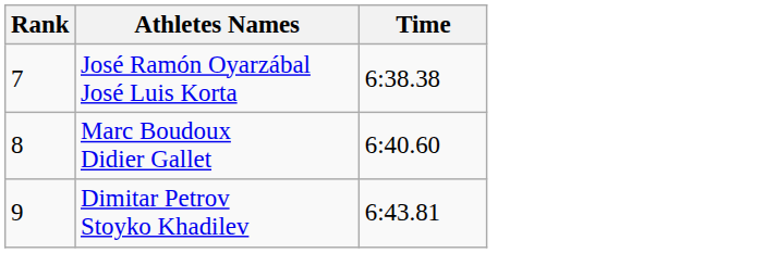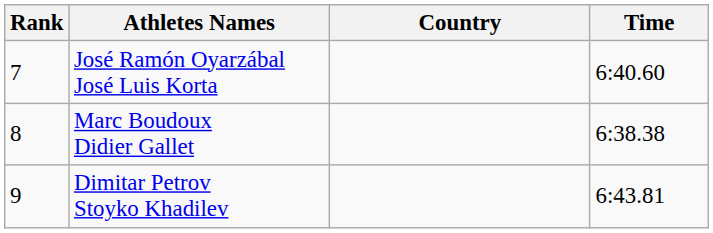 <table class="wikitable">
 <tr>
 <th width=25>Rank</th>
 <th width=175>Athletes Names</th>
+<th width=175>Country</th>
 <th width=75>Time</th>
 </tr>
 <tr>
 <td>7</td>
 <td><a href='#'>José Ramón Oyarzábal</a><br><a href='#'>José Luis Korta</a></td>
-<td>6:38.38</td>
+<td></td>
+<td>6:40.60</td>
 </tr>
 <tr>
 <td>8</td>
 <td><a href='#'>Marc Boudoux</a><br><a href='#'>Didier Gallet</a></td>
-<td>6:40.60</td>
+<td></td>
+<td>6:38.38</td>
 </tr>
 <tr>
 <td>9</td>
 <td><a href='#'>Dimitar Petrov</a><br><a href='#'>Stoyko Khadilev</a></td>
+<td></td>
 <td>6:43.81</td>
 </tr>
 </table>
